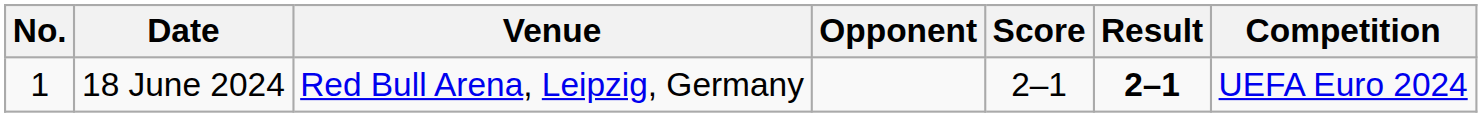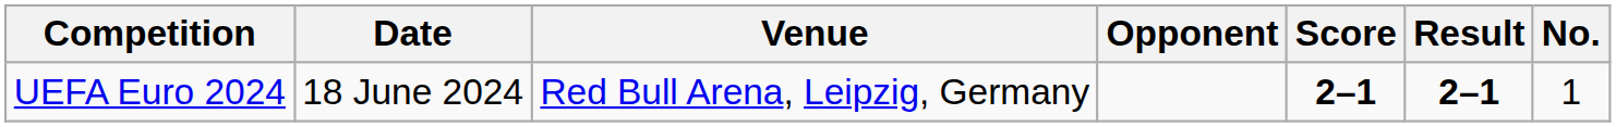 <table class="wikitable sortable">
 <tr>
-<th scope="col">No.</th>
+<th scope="col">Competition</th>
 <th scope="col">Date</th>
 <th scope="col">Venue</th>
 <th scope="col">Opponent</th>
 <th scope="col">Score</th>
 <th scope="col">Result</th>
-<th scope="col">Competition</th>
+<th scope="col">No.</th>
 </tr>
 <tr>
-<td style="text-align:center">1</td>
+<td><a href='#'>UEFA Euro 2024</a></td>
 <td>18 June 2024</td>
 <td><a href='#'>Red Bull Arena</a>, <a href='#'>Leipzig</a>, Germany</td>
 <td></td>
-<td style="text-align:center">2–1</td>
 <td style="text-align:center"><strong>2–1</strong></td>
-<td><a href='#'>UEFA Euro 2024</a></td>
+<td style="text-align:center"><strong>2–1</strong></td>
+<td style="text-align:center">1</td>
 </tr>
 </table>
